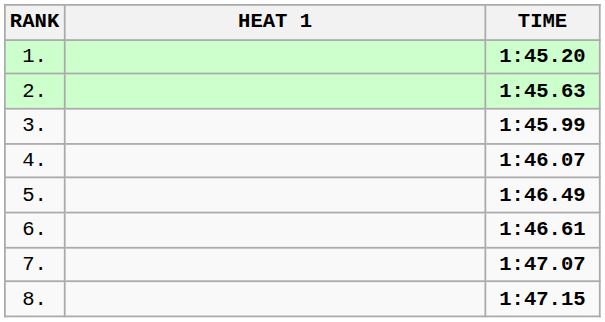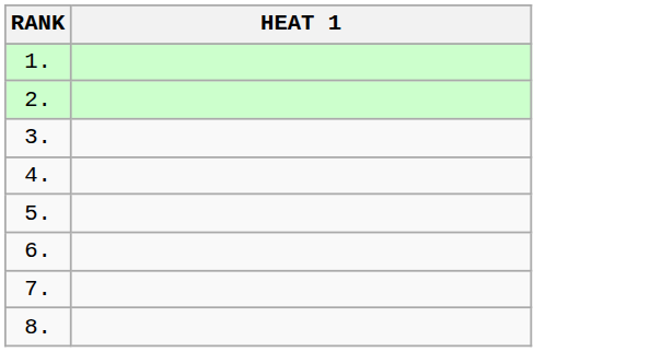 <table class="wikitable" style="border-collapse: collapse; font-size: 90%;">
 <tr>
 <th>RANK</th>
 <th style="width: 20em">HEAT 1</th>
-<th style="width: 5em">TIME</th>
 </tr>
 <tr style="background:#ccffcc;">
 <td align="center">1.</td>
 <td></td>
-<td align="center"><strong>1:45.20</strong></td>
 </tr>
 <tr style="background:#ccffcc;">
 <td align="center">2.</td>
 <td></td>
-<td align="center"><strong>1:45.63</strong></td>
 </tr>
 <tr>
 <td align="center">3.</td>
 <td></td>
-<td align="center"><strong>1:45.99</strong></td>
 </tr>
 <tr>
 <td align="center">4.</td>
 <td></td>
-<td align="center"><strong>1:46.07</strong></td>
 </tr>
 <tr>
 <td align="center">5.</td>
 <td></td>
-<td align="center"><strong>1:46.49</strong></td>
 </tr>
 <tr>
 <td align="center">6.</td>
 <td></td>
-<td align="center"><strong>1:46.61</strong></td>
 </tr>
 <tr>
 <td align="center">7.</td>
 <td></td>
-<td align="center"><strong>1:47.07</strong></td>
 </tr>
 <tr>
 <td align="center">8.</td>
 <td></td>
-<td align="center"><strong>1:47.15</strong></td>
 </tr>
 </table>
